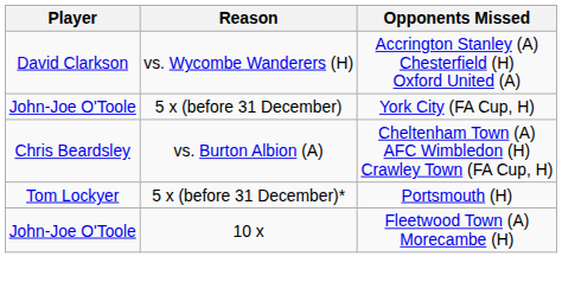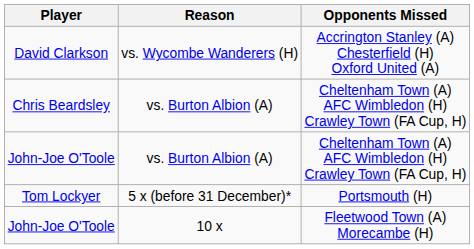 <table class="wikitable" style="text-align: center; font-size:95%;">
 <tr>
 <th>Player</th>
 <th>Reason</th>
 <th>Opponents Missed</th>
 </tr>
 <tr>
 <td><a href='#'>David Clarkson</a></td>
 <td> vs. <a href='#'>Wycombe Wanderers</a> (H)</td>
 <td><a href='#'>Accrington Stanley</a> (A)<br><a href='#'>Chesterfield</a> (H)<br><a href='#'>Oxford United</a> (A)</td>
 </tr>
 <tr>
-<td><a href='#'>John-Joe O'Toole</a></td>
-<td>5 x  (before 31 December)</td>
-<td><a href='#'>York City</a> (FA Cup, H)</td>
+<td><a href='#'>Chris Beardsley</a></td>
+<td> vs. <a href='#'>Burton Albion</a> (A)</td>
+<td><a href='#'>Cheltenham Town</a> (A)<br><a href='#'>AFC Wimbledon</a> (H)<br><a href='#'>Crawley Town</a> (FA Cup, H)</td>
 </tr>
 <tr>
-<td><a href='#'>Chris Beardsley</a></td>
+<td><a href='#'>John-Joe O'Toole</a></td>
 <td> vs. <a href='#'>Burton Albion</a> (A)</td>
 <td><a href='#'>Cheltenham Town</a> (A)<br><a href='#'>AFC Wimbledon</a> (H)<br><a href='#'>Crawley Town</a> (FA Cup, H)</td>
 </tr>
 <tr>
 <td><a href='#'>Tom Lockyer</a></td>
 <td>5 x  (before 31 December)*</td>
 <td><a href='#'>Portsmouth</a> (H)</td>
 </tr>
 <tr>
 <td><a href='#'>John-Joe O'Toole</a></td>
 <td>10 x </td>
 <td><a href='#'>Fleetwood Town</a> (A)<br><a href='#'>Morecambe</a> (H)</td>
 </tr>
 </table>
